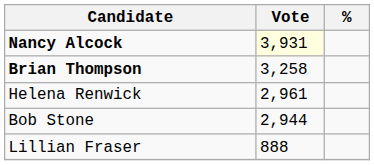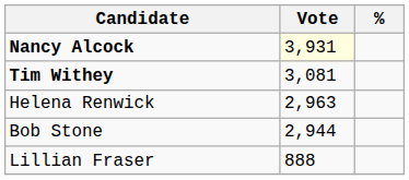 <table class="wikitable">
 <tr>
 <th bgcolor="#DDDDFF" width="200px">Candidate</th>
 <th bgcolor="#DDDDFF" width="50px">Vote</th>
 <th bgcolor="#DDDDFF" width="30px">%</th>
 </tr>
 <tr>
 <td><strong>Nancy Alcock</strong></td>
 <td style="background: lightyellow;">3,931</td>
 <td></td>
 </tr>
 <tr>
-<td><strong>Brian Thompson</strong></td>
-<td>3,258</td>
+<td><strong>Tim Withey</strong></td>
+<td>3,081</td>
 <td></td>
 </tr>
 <tr>
 <td>Helena Renwick</td>
-<td>2,961</td>
+<td>2,963</td>
 <td></td>
 </tr>
 <tr>
 <td>Bob Stone</td>
 <td>2,944</td>
 <td></td>
 </tr>
 <tr>
 <td>Lillian Fraser</td>
 <td>888</td>
 <td></td>
 </tr>
 <tr>
 </tr>
 </table>
